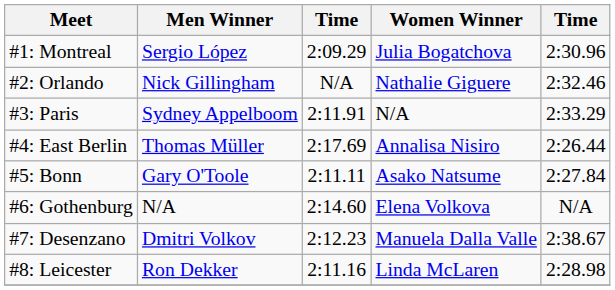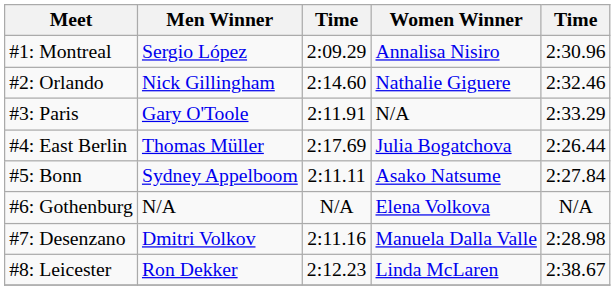 <table class=wikitable>
 <tr>
 <th>Meet</th>
 <th>Men Winner</th>
 <th>Time</th>
 <th>Women Winner</th>
 <th>Time</th>
 </tr>
 <tr>
 <td>#1: Montreal</td>
 <td> <a href='#'>Sergio López</a></td>
 <td align=center>2:09.29</td>
-<td> <a href='#'>Julia Bogatchova</a></td>
+<td> <a href='#'>Annalisa Nisiro</a></td>
 <td align=center>2:30.96</td>
 </tr>
 <tr>
 <td>#2: Orlando</td>
 <td> <a href='#'>Nick Gillingham</a></td>
-<td align=center>N/A</td>
+<td align=center>2:14.60</td>
 <td> <a href='#'>Nathalie Giguere</a></td>
 <td align=center>2:32.46</td>
 </tr>
 <tr>
 <td>#3: Paris</td>
-<td> <a href='#'>Sydney Appelboom</a></td>
+<td> <a href='#'>Gary O'Toole</a></td>
 <td align=center>2:11.91</td>
 <td>N/A</td>
 <td align=center>2:33.29</td>
 </tr>
 <tr>
 <td>#4: East Berlin</td>
 <td> <a href='#'>Thomas Müller</a></td>
 <td align=center>2:17.69</td>
-<td> <a href='#'>Annalisa Nisiro</a></td>
+<td> <a href='#'>Julia Bogatchova</a></td>
 <td align=center>2:26.44</td>
 </tr>
 <tr>
 <td>#5: Bonn</td>
-<td> <a href='#'>Gary O'Toole</a></td>
+<td> <a href='#'>Sydney Appelboom</a></td>
 <td align=center>2:11.11</td>
 <td> <a href='#'>Asako Natsume</a></td>
 <td align=center>2:27.84</td>
 </tr>
 <tr>
 <td>#6: Gothenburg</td>
 <td>N/A</td>
-<td align=center>2:14.60</td>
+<td align=center>N/A</td>
 <td> <a href='#'>Elena Volkova</a></td>
 <td align=center>N/A</td>
 </tr>
 <tr>
 <td>#7: Desenzano</td>
 <td> <a href='#'>Dmitri Volkov</a></td>
-<td align=center>2:12.23</td>
+<td align=center>2:11.16</td>
 <td> <a href='#'>Manuela Dalla Valle</a></td>
-<td align=center>2:38.67</td>
+<td align=center>2:28.98</td>
 </tr>
 <tr>
 <td>#8: Leicester</td>
 <td> <a href='#'>Ron Dekker</a></td>
-<td align=center>2:11.16</td>
+<td align=center>2:12.23</td>
 <td> <a href='#'>Linda McLaren</a></td>
-<td align=center>2:28.98</td>
+<td align=center>2:38.67</td>
 </tr>
 <tr>
 </tr>
 </table>
